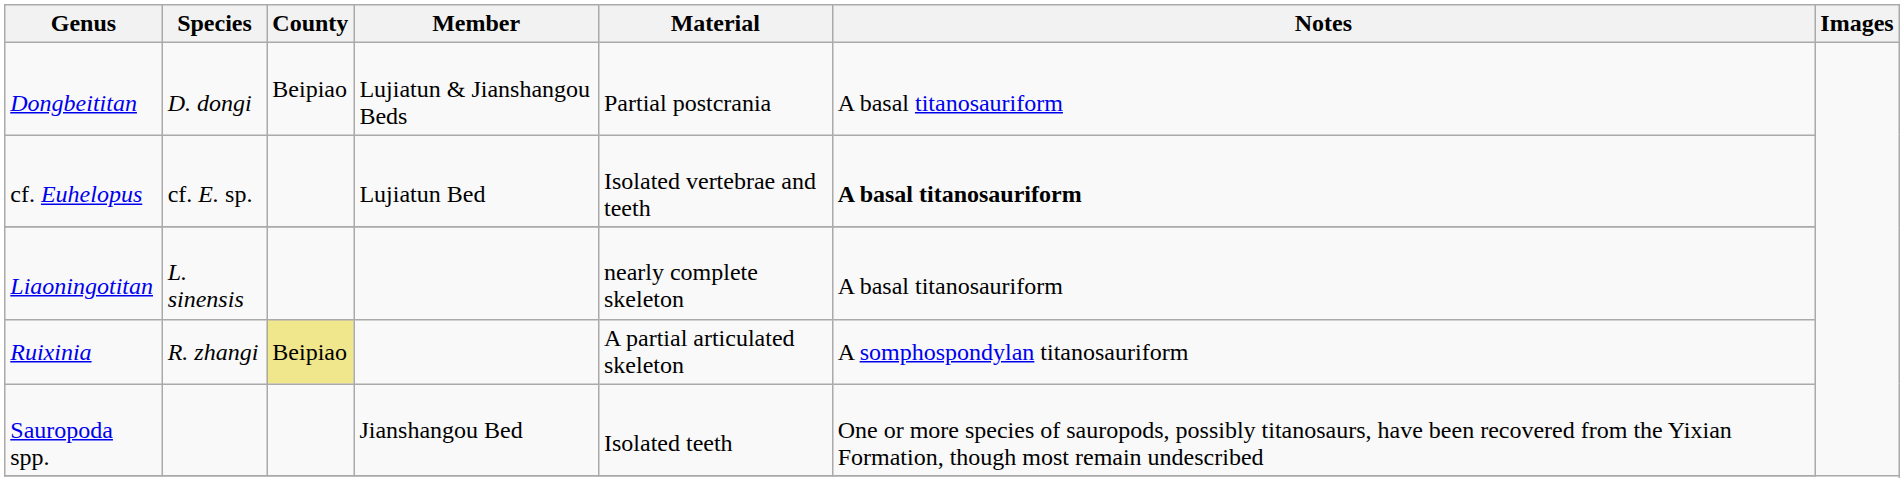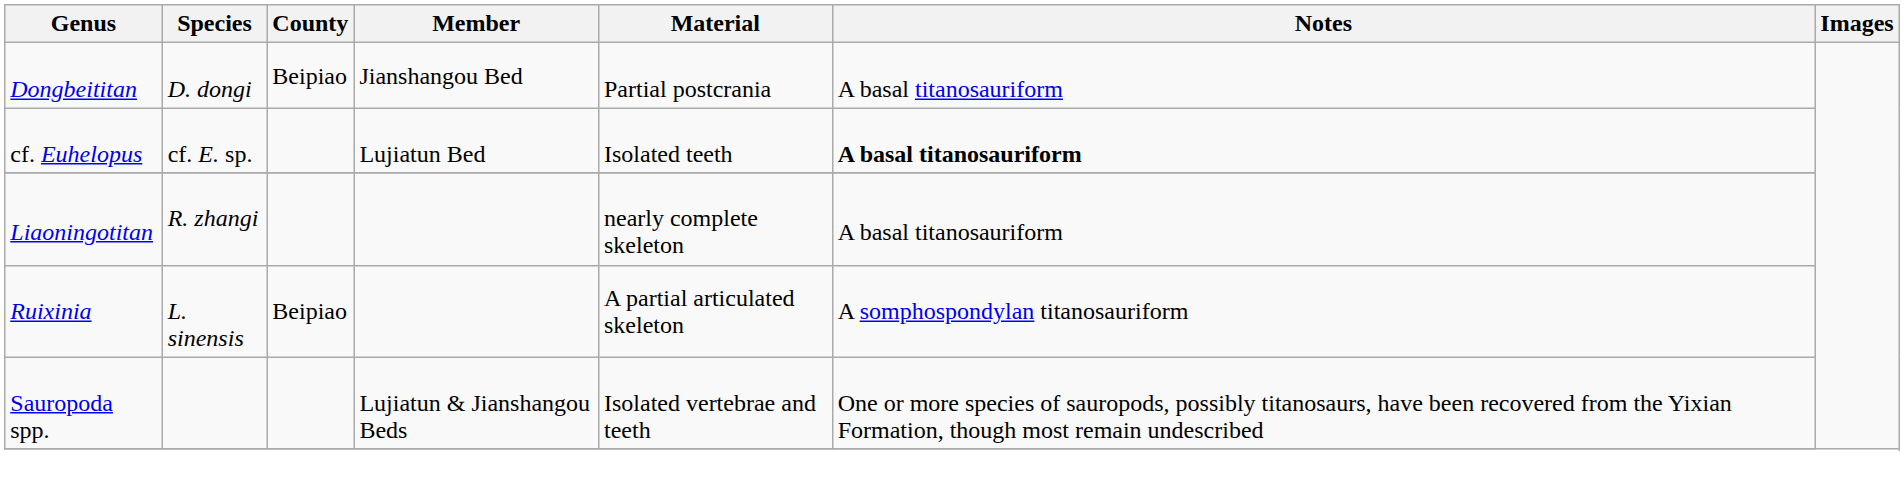 <table class="wikitable" align="center" width="100%">
 <tr>
 <th>Genus</th>
 <th>Species</th>
 <th>County</th>
 <th>Member</th>
 <th>Material</th>
 <th>Notes</th>
 <th>Images</th>
 </tr>
 <tr>
 <td><br><em><a href='#'>Dongbeititan</a></em></td>
 <td><br><em>D. dongi</em></td>
 <td>Beipiao</td>
-<td><br>Lujiatun & Jianshangou Beds</td>
+<td>Jianshangou Bed</td>
 <td><br>Partial postcrania</td>
 <td><br>A basal <a href='#'>titanosauriform</a></td>
 <td rowspan="100"><br></td>
 </tr>
 <tr>
 <td><br>cf. <em><a href='#'>Euhelopus</a></em></td>
 <td><br>cf. <em>E.</em> sp.</td>
 <td></td>
 <td><br>Lujiatun Bed</td>
-<td><br>Isolated vertebrae and teeth</td>
+<td><br>Isolated teeth</td>
 <td><strong><br>A basal titanosauriform</strong></td>
 </tr>
 <tr>
 </tr>
 <tr>
 <td><br><em><a href='#'>Liaoningotitan</a></em></td>
-<td><br><em>L. sinensis</em></td>
+<td><em>R. zhangi</em></td>
 <td></td>
 <td></td>
 <td><br>nearly complete skeleton</td>
 <td><br>A basal titanosauriform</td>
 </tr>
 <tr>
 <td><em><a href='#'>Ruixinia</a></em></td>
-<td><em>R. zhangi</em></td>
-<td style="background: khaki;">Beipiao</td>
+<td><br><em>L. sinensis</em></td>
+<td>Beipiao</td>
 <td></td>
 <td>A partial articulated skeleton</td>
 <td>A <a href='#'>somphospondylan</a> titanosauriform</td>
 </tr>
 <tr>
 <td><br><a href='#'>Sauropoda</a> spp.</td>
 <td></td>
 <td></td>
-<td>Jianshangou Bed</td>
-<td><br>Isolated teeth</td>
+<td><br>Lujiatun & Jianshangou Beds</td>
+<td><br>Isolated vertebrae and teeth</td>
 <td><br>One or more species of sauropods, possibly titanosaurs, have been recovered from the Yixian Formation, though most remain undescribed</td>
 </tr>
 <tr>
 </tr>
 </table>
